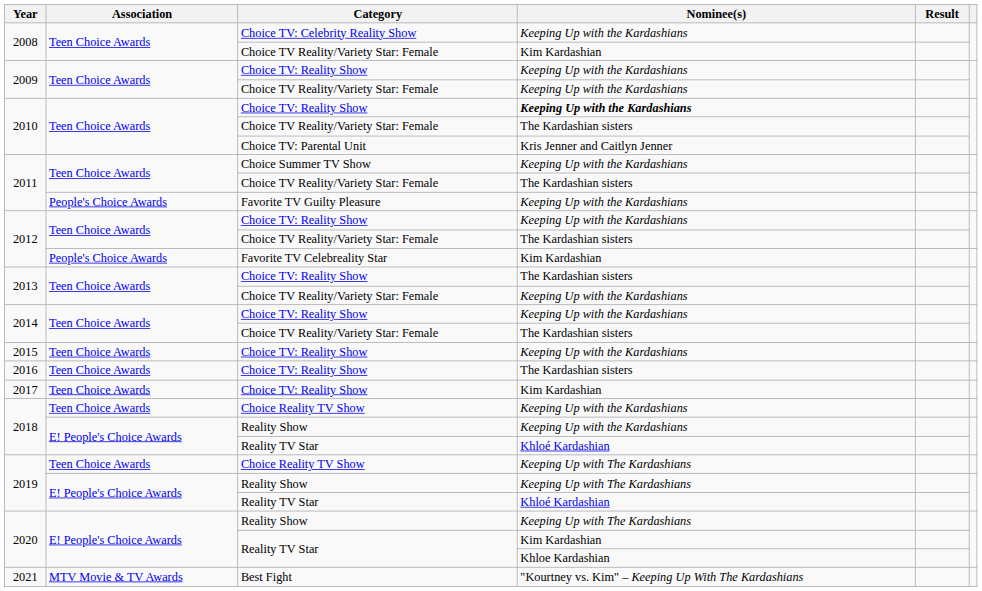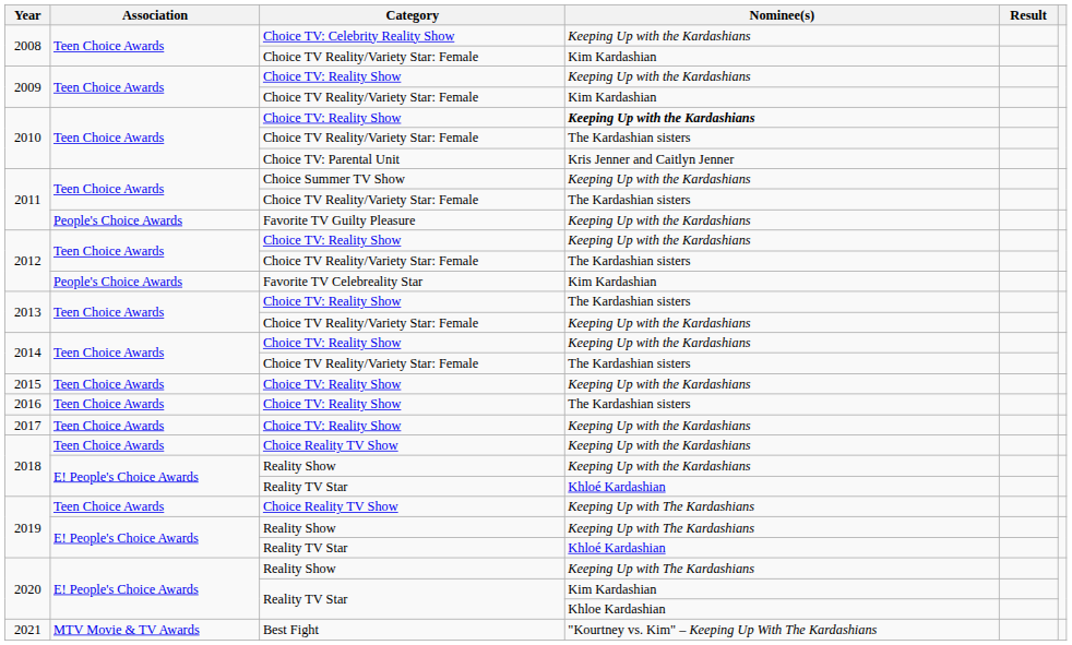 <table class="wikitable sortable" style="text-align:left; line-height:17px; width:100%;">
 <tr>
 <th>Year</th>
 <th>Association</th>
 <th>Category</th>
 <th>Nominee(s)</th>
 <th>Result</th>
 <th class="unsortable"></th>
 </tr>
 <tr>
 <td style="text-align:center;" rowspan="2">2008</td>
 <td style="text-align:left;" rowspan="2"><a href='#'>Teen Choice Awards</a></td>
 <td><a href='#'>Choice TV: Celebrity Reality Show</a></td>
 <td><em>Keeping Up with the Kardashians</em></td>
 <td></td>
 <td style="text-align:center;" rowspan="2"></td>
 </tr>
 <tr>
 <td>Choice TV Reality/Variety Star: Female</td>
 <td>Kim Kardashian</td>
 <td></td>
 </tr>
 <tr>
 <td style="text-align:center;" rowspan="2">2009</td>
 <td style="text-align:left;" rowspan="2"><a href='#'>Teen Choice Awards</a></td>
 <td><a href='#'>Choice TV: Reality Show</a></td>
 <td><em>Keeping Up with the Kardashians</em></td>
 <td></td>
 <td style="text-align:center;" rowspan="2"></td>
 </tr>
 <tr>
 <td>Choice TV Reality/Variety Star: Female</td>
-<td><em>Keeping Up with the Kardashians</em></td>
+<td>Kim Kardashian</td>
 <td></td>
 </tr>
 <tr>
 <td style="text-align:center;" rowspan="3">2010</td>
 <td style="text-align:left;" rowspan="3"><a href='#'>Teen Choice Awards</a></td>
 <td><a href='#'>Choice TV: Reality Show</a></td>
 <td><strong><em>Keeping Up with the Kardashians</em></strong></td>
 <td></td>
 <td style="text-align:center;" rowspan="3"></td>
 </tr>
 <tr>
 <td>Choice TV Reality/Variety Star: Female</td>
 <td>The Kardashian sisters</td>
 <td></td>
 </tr>
 <tr>
 <td>Choice TV: Parental Unit</td>
 <td>Kris Jenner and Caitlyn Jenner</td>
 <td></td>
 </tr>
 <tr>
 <td style="text-align:center;" rowspan="3">2011</td>
 <td style="text-align:left;" rowspan="2"><a href='#'>Teen Choice Awards</a></td>
 <td>Choice Summer TV Show</td>
 <td><em>Keeping Up with the Kardashians</em></td>
 <td></td>
 <td style="text-align:center;" rowspan="2"></td>
 </tr>
 <tr>
 <td>Choice TV Reality/Variety Star: Female</td>
 <td>The Kardashian sisters</td>
 <td></td>
 </tr>
 <tr>
 <td style="text-align:left;"><a href='#'>People's Choice Awards</a></td>
 <td>Favorite TV Guilty Pleasure</td>
 <td><em>Keeping Up with the Kardashians</em></td>
 <td></td>
 <td style="text-align:center;"></td>
 </tr>
 <tr>
 <td style="text-align:center;" rowspan="3">2012</td>
 <td style="text-align:left;" rowspan="2"><a href='#'>Teen Choice Awards</a></td>
 <td><a href='#'>Choice TV: Reality Show</a></td>
 <td><em>Keeping Up with the Kardashians</em></td>
 <td></td>
 <td style="text-align:center;" rowspan="2"></td>
 </tr>
 <tr>
 <td>Choice TV Reality/Variety Star: Female</td>
 <td>The Kardashian sisters</td>
 <td></td>
 </tr>
 <tr>
 <td style="text-align:left;"><a href='#'>People's Choice Awards</a></td>
 <td>Favorite TV Celebreality Star</td>
 <td>Kim Kardashian</td>
 <td></td>
 <td style="text-align:center;"></td>
 </tr>
 <tr>
 <td style="text-align:center;" rowspan="2">2013</td>
 <td style="text-align:left;" rowspan="2"><a href='#'>Teen Choice Awards</a></td>
 <td><a href='#'>Choice TV: Reality Show</a></td>
 <td>The Kardashian sisters</td>
 <td></td>
 <td style="text-align:center;" rowspan="2"></td>
 </tr>
 <tr>
 <td>Choice TV Reality/Variety Star: Female</td>
 <td><em>Keeping Up with the Kardashians</em></td>
 <td></td>
 </tr>
 <tr>
 <td style="text-align:center;" rowspan="2">2014</td>
 <td style="text-align:left;" rowspan="2"><a href='#'>Teen Choice Awards</a></td>
 <td><a href='#'>Choice TV: Reality Show</a></td>
 <td><em>Keeping Up with the Kardashians</em></td>
 <td></td>
 <td style="text-align:center;" rowspan="2"></td>
 </tr>
 <tr>
 <td>Choice TV Reality/Variety Star: Female</td>
 <td>The Kardashian sisters</td>
 <td></td>
 </tr>
 <tr>
 <td style="text-align:center;">2015</td>
 <td style="text-align:left;"><a href='#'>Teen Choice Awards</a></td>
 <td><a href='#'>Choice TV: Reality Show</a></td>
 <td><em>Keeping Up with the Kardashians</em></td>
 <td></td>
 <td style="text-align:center;"></td>
 </tr>
 <tr>
 <td style="text-align:center;">2016</td>
 <td style="text-align:left;"><a href='#'>Teen Choice Awards</a></td>
 <td><a href='#'>Choice TV: Reality Show</a></td>
 <td>The Kardashian sisters</td>
 <td></td>
 <td style="text-align:center;"></td>
 </tr>
 <tr>
 <td style="text-align:center;">2017</td>
 <td style="text-align:left;"><a href='#'>Teen Choice Awards</a></td>
 <td><a href='#'>Choice TV: Reality Show</a></td>
-<td>Kim Kardashian</td>
+<td><em>Keeping Up with the Kardashians</em></td>
 <td></td>
 <td style="text-align:center;"></td>
 </tr>
 <tr>
 <td style="text-align:center;"  rowspan="3">2018</td>
 <td style="text-align:left;"><a href='#'>Teen Choice Awards</a></td>
 <td><a href='#'>Choice Reality TV Show</a></td>
 <td><em>Keeping Up with the Kardashians</em></td>
 <td></td>
 <td style="text-align:center;"></td>
 </tr>
 <tr>
 <td style="text-align:left;" rowspan="2"><a href='#'>E! People's Choice Awards</a></td>
 <td>Reality Show</td>
 <td><em>Keeping Up with the Kardashians</em></td>
 <td></td>
 <td style="text-align:center;" rowspan="2"></td>
 </tr>
 <tr>
 <td>Reality TV Star</td>
 <td><a href='#'>Khloé Kardashian</a></td>
 <td></td>
 </tr>
 <tr>
 <td style="text-align:center;" rowspan="3">2019</td>
 <td style="text-align:left;"><a href='#'>Teen Choice Awards</a></td>
 <td><a href='#'>Choice Reality TV Show</a></td>
 <td><em>Keeping Up with The Kardashians</em></td>
 <td></td>
 <td style="text-align:center;"></td>
 </tr>
 <tr>
 <td style="text-align:left;" rowspan="2"><a href='#'>E! People's Choice Awards</a></td>
 <td>Reality Show</td>
 <td><em>Keeping Up with The Kardashians</em></td>
 <td></td>
 <td style="text-align:center;" rowspan="2"></td>
 </tr>
 <tr>
 <td>Reality TV Star</td>
 <td><a href='#'>Khloé Kardashian</a></td>
 <td></td>
 </tr>
 <tr>
 <td style="text-align:center;" rowspan="3">2020</td>
 <td style="text-align:left;" rowspan="3"><a href='#'>E! People's Choice Awards</a></td>
 <td>Reality Show</td>
 <td><em>Keeping Up with The Kardashians</em></td>
 <td></td>
 <td style="text-align:center;" rowspan="3"></td>
 </tr>
 <tr>
 <td rowspan="2">Reality TV Star</td>
 <td>Kim Kardashian</td>
 <td></td>
 </tr>
 <tr>
 <td>Khloe Kardashian</td>
 <td></td>
 </tr>
 <tr>
 <td style="text-align:center;">2021</td>
 <td style="text-align:left;"><a href='#'>MTV Movie & TV Awards</a></td>
 <td>Best Fight</td>
 <td>"Kourtney vs. Kim" – <em>Keeping Up With The Kardashians</em></td>
 <td></td>
 <td style="text-align:center;"></td>
 </tr>
 </table>
